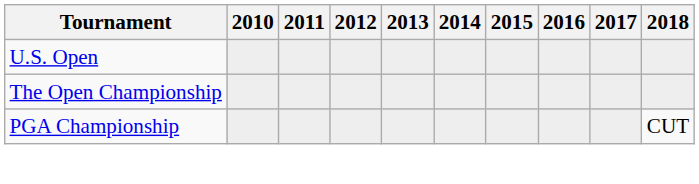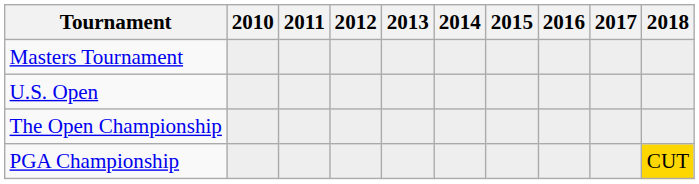 <table class="wikitable" style="font-size:95%;text-align:center;">
 <tr>
 <th>Tournament</th>
 <th>2010</th>
 <th>2011</th>
 <th>2012</th>
 <th>2013</th>
 <th>2014</th>
 <th>2015</th>
 <th>2016</th>
 <th>2017</th>
 <th>2018</th>
+</tr>
+<tr>
+<td align=left><a href='#'>Masters Tournament</a></td>
+<td style="background:#eeeeee;"></td>
+<td style="background:#eeeeee;"></td>
+<td style="background:#eeeeee;"></td>
+<td style="background:#eeeeee;"></td>
+<td style="background:#eeeeee;"></td>
+<td style="background:#eeeeee;"></td>
+<td style="background:#eeeeee;"></td>
+<td style="background:#eeeeee;"></td>
+<td style="background:#eeeeee;"></td>
 </tr>
 <tr>
 <td align=left><a href='#'>U.S. Open</a></td>
 <td style="background:#eeeeee;"></td>
 <td style="background:#eeeeee;"></td>
 <td style="background:#eeeeee;"></td>
 <td style="background:#eeeeee;"></td>
 <td style="background:#eeeeee;"></td>
 <td style="background:#eeeeee;"></td>
 <td style="background:#eeeeee;"></td>
 <td style="background:#eeeeee;"></td>
 <td style="background:#eeeeee;"></td>
 </tr>
 <tr>
 <td align=left><a href='#'>The Open Championship</a></td>
 <td style="background:#eeeeee;"></td>
 <td style="background:#eeeeee;"></td>
 <td style="background:#eeeeee;"></td>
 <td style="background:#eeeeee;"></td>
 <td style="background:#eeeeee;"></td>
 <td style="background:#eeeeee;"></td>
 <td style="background:#eeeeee;"></td>
 <td style="background:#eeeeee;"></td>
 <td style="background:#eeeeee;"></td>
 </tr>
 <tr>
 <td align=left><a href='#'>PGA Championship</a></td>
 <td style="background:#eeeeee;"></td>
 <td style="background:#eeeeee;"></td>
 <td style="background:#eeeeee;"></td>
 <td style="background:#eeeeee;"></td>
 <td style="background:#eeeeee;"></td>
 <td style="background:#eeeeee;"></td>
 <td style="background:#eeeeee;"></td>
 <td style="background:#eeeeee;"></td>
-<td>CUT</td>
+<td style="background: gold;">CUT</td>
 </tr>
 </table>
